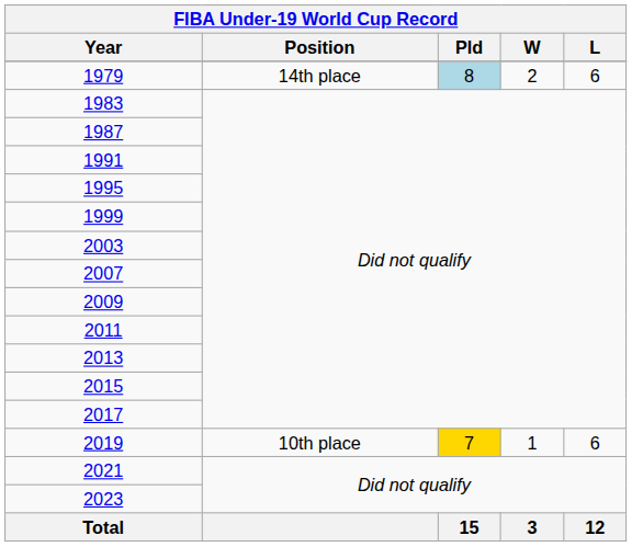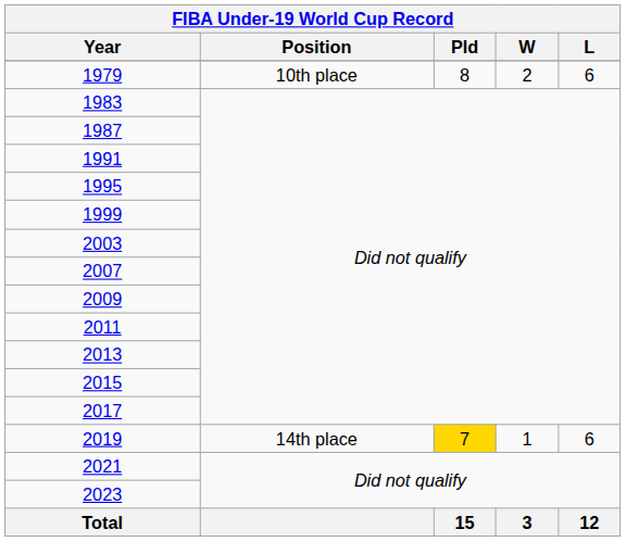 <table class="wikitable collapsible autocollapse" style="text-align: center; font-size:95%;" width=60%>
 <tr>
 <th colspan=9><a href='#'>FIBA Under-19 World Cup Record</a></th>
 </tr>
 <tr>
 <th width=25%>Year</th>
 <th width=30%>Position</th>
 <th width=8%>Pld</th>
 <th width=8%>W</th>
 <th width=8%>L</th>
 </tr>
 <tr>
 </tr>
 <tr>
 <td> <a href='#'>1979</a></td>
-<td>14th place</td>
-<td style="background: lightblue;">8</td>
+<td>10th place</td>
+<td>8</td>
 <td>2</td>
 <td>6</td>
 </tr>
 <tr>
 <td> <a href='#'>1983</a></td>
 <td rowspan=12 colspan=4><em>Did not qualify</em></td>
 </tr>
 <tr>
 <td> <a href='#'>1987</a></td>
 </tr>
 <tr>
 <td> <a href='#'>1991</a></td>
 </tr>
 <tr>
 <td> <a href='#'>1995</a></td>
 </tr>
 <tr>
 <td> <a href='#'>1999</a></td>
 </tr>
 <tr>
 <td> <a href='#'>2003</a></td>
 </tr>
 <tr>
 <td> <a href='#'>2007</a></td>
 </tr>
 <tr>
 <td> <a href='#'>2009</a></td>
 </tr>
 <tr>
 <td> <a href='#'>2011</a></td>
 </tr>
 <tr>
 <td> <a href='#'>2013</a></td>
 </tr>
 <tr>
 <td> <a href='#'>2015</a></td>
 </tr>
 <tr>
 <td> <a href='#'>2017</a></td>
 </tr>
 <tr>
 <td> <a href='#'>2019</a></td>
-<td>10th place</td>
+<td>14th place</td>
 <td style="background: gold;">7</td>
 <td>1</td>
 <td>6</td>
 </tr>
 <tr>
 <td> <a href='#'>2021</a></td>
 <td rowspan=2 colspan=4><em>Did not qualify</em></td>
 </tr>
 <tr>
 <td> <a href='#'>2023</a></td>
 </tr>
 <tr>
 <th><strong>Total</strong></th>
 <th></th>
 <th>15</th>
 <th>3</th>
 <th>12</th>
 </tr>
 </table>
